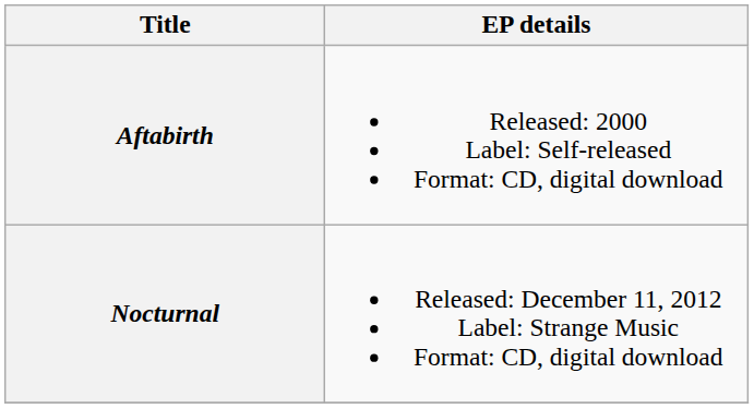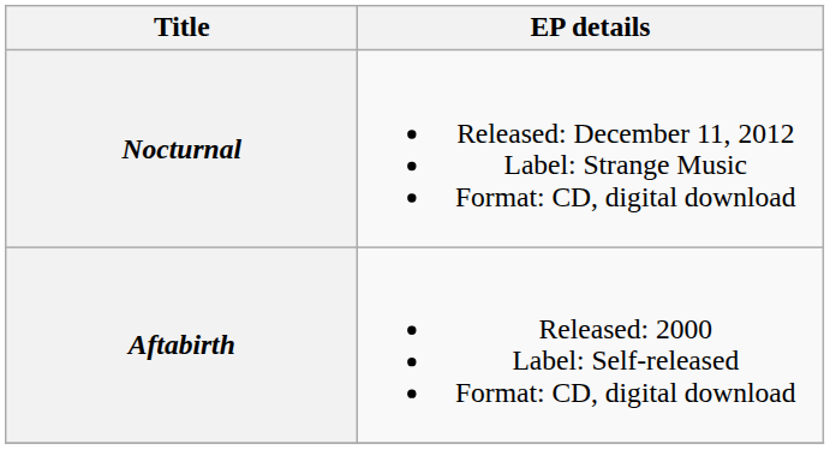 <table class="wikitable plainrowheaders" style="text-align:center;">
 <tr>
 <th scope="col" rowspan="1" style="width:12em;">Title</th>
 <th scope="col" rowspan="1" style="width:16em;">EP details</th>
 </tr>
 <tr>
+<th scope="row"><em>Nocturnal</em></th>
+<td><br><ul><li>Released: December 11, 2012</li><li>Label: Strange Music</li><li>Format: CD, digital download</li></ul></td>
+</tr>
+<tr>
 <th scope="row"><em>Aftabirth</em></th>
 <td><br><ul><li>Released: 2000</li><li>Label: Self-released</li><li>Format: CD, digital download</li></ul></td>
 </tr>
 <tr>
-<th scope="row"><em>Nocturnal</em></th>
-<td><br><ul><li>Released: December 11, 2012</li><li>Label: Strange Music</li><li>Format: CD, digital download</li></ul></td>
-</tr>
-<tr>
 </tr>
 </table>
